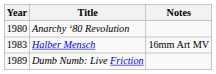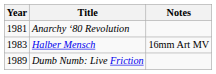 <table class="wikitable">
 <tr>
 <th>Year</th>
 <th>Title</th>
 <th>Notes</th>
 </tr>
 <tr>
-<td>1980</td>
+<td>1981</td>
 <td><em>Anarchy ‘80 Revolution</em></td>
 <td></td>
 </tr>
 <tr>
 <td>1983</td>
 <td><em><a href='#'>Halber Mensch</a></em></td>
 <td>16mm Art MV</td>
 </tr>
 <tr>
 <td>1989</td>
 <td><em>Dumb Numb: Live <a href='#'>Friction</a></em></td>
 <td></td>
 </tr>
 </table>
